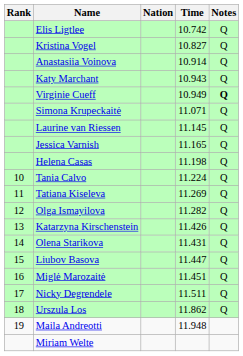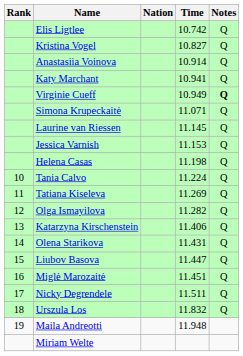 <table class="wikitable sortable" style="text-align:center">
 <tr>
 <th>Rank</th>
 <th>Name</th>
 <th>Nation</th>
 <th>Time</th>
 <th>Notes</th>
 </tr>
 <tr bgcolor=bbffbb>
 <td></td>
 <td align=left><a href='#'>Elis Ligtlee</a></td>
 <td align=left></td>
 <td>10.742</td>
 <td>Q</td>
 </tr>
 <tr bgcolor=bbffbb>
 <td></td>
 <td align=left><a href='#'>Kristina Vogel</a></td>
 <td align=left></td>
 <td>10.827</td>
 <td>Q</td>
 </tr>
 <tr bgcolor=bbffbb>
 <td></td>
 <td align=left><a href='#'>Anastasiia Voinova</a></td>
 <td align=left></td>
 <td>10.914</td>
 <td>Q</td>
 </tr>
 <tr bgcolor=bbffbb>
 <td></td>
 <td align=left><a href='#'>Katy Marchant</a></td>
 <td align=left></td>
-<td>10.943</td>
+<td>10.941</td>
 <td>Q</td>
 </tr>
 <tr bgcolor=bbffbb>
 <td></td>
 <td align=left><a href='#'>Virginie Cueff</a></td>
 <td align=left></td>
 <td>10.949</td>
 <td><strong>Q</strong></td>
 </tr>
 <tr bgcolor=bbffbb>
 <td></td>
 <td align=left><a href='#'>Simona Krupeckaitė</a></td>
 <td align=left></td>
 <td>11.071</td>
 <td>Q</td>
 </tr>
 <tr bgcolor=bbffbb>
 <td></td>
 <td align=left><a href='#'>Laurine van Riessen</a></td>
 <td align=left></td>
 <td>11.145</td>
 <td>Q</td>
 </tr>
 <tr bgcolor=bbffbb>
 <td></td>
 <td align=left><a href='#'>Jessica Varnish</a></td>
 <td align=left></td>
-<td>11.165</td>
+<td>11.153</td>
 <td>Q</td>
 </tr>
 <tr bgcolor=bbffbb>
 <td></td>
 <td align=left><a href='#'>Helena Casas</a></td>
 <td align=left></td>
 <td>11.198</td>
 <td>Q</td>
 </tr>
 <tr bgcolor=bbffbb>
 <td>10</td>
 <td align=left><a href='#'>Tania Calvo</a></td>
 <td align=left></td>
 <td>11.224</td>
 <td>Q</td>
 </tr>
 <tr bgcolor=bbffbb>
 <td>11</td>
 <td align=left><a href='#'>Tatiana Kiseleva</a></td>
 <td align=left></td>
 <td>11.269</td>
 <td>Q</td>
 </tr>
 <tr bgcolor=bbffbb>
 <td>12</td>
 <td align=left><a href='#'>Olga Ismayilova</a></td>
 <td align=left></td>
 <td>11.282</td>
 <td>Q</td>
 </tr>
 <tr bgcolor=bbffbb>
 <td>13</td>
 <td align=left><a href='#'>Katarzyna Kirschenstein</a></td>
 <td align=left></td>
-<td>11.426</td>
+<td>11.406</td>
 <td>Q</td>
 </tr>
 <tr bgcolor=bbffbb>
 <td>14</td>
 <td align=left><a href='#'>Olena Starikova</a></td>
 <td align=left></td>
 <td>11.431</td>
 <td>Q</td>
 </tr>
 <tr bgcolor=bbffbb>
 <td>15</td>
 <td align=left><a href='#'>Liubov Basova</a></td>
 <td align=left></td>
 <td>11.447</td>
 <td>Q</td>
 </tr>
 <tr bgcolor=bbffbb>
 <td>16</td>
 <td align=left><a href='#'>Miglė Marozaitė</a></td>
 <td align=left></td>
 <td>11.451</td>
 <td>Q</td>
 </tr>
 <tr bgcolor=bbffbb>
 <td>17</td>
 <td align=left><a href='#'>Nicky Degrendele</a></td>
 <td align=left></td>
 <td>11.511</td>
 <td>Q</td>
 </tr>
 <tr bgcolor=bbffbb>
 <td>18</td>
 <td align=left><a href='#'>Urszula Los</a></td>
 <td align=left></td>
-<td>11.862</td>
+<td>11.832</td>
 <td>Q</td>
 </tr>
 <tr>
 <td>19</td>
 <td align=left><a href='#'>Maila Andreotti</a></td>
 <td align=left></td>
 <td>11.948</td>
 <td></td>
 </tr>
 <tr>
 <td></td>
 <td align=left><a href='#'>Miriam Welte</a></td>
 <td align=left></td>
 <td></td>
 <td></td>
 </tr>
 </table>
